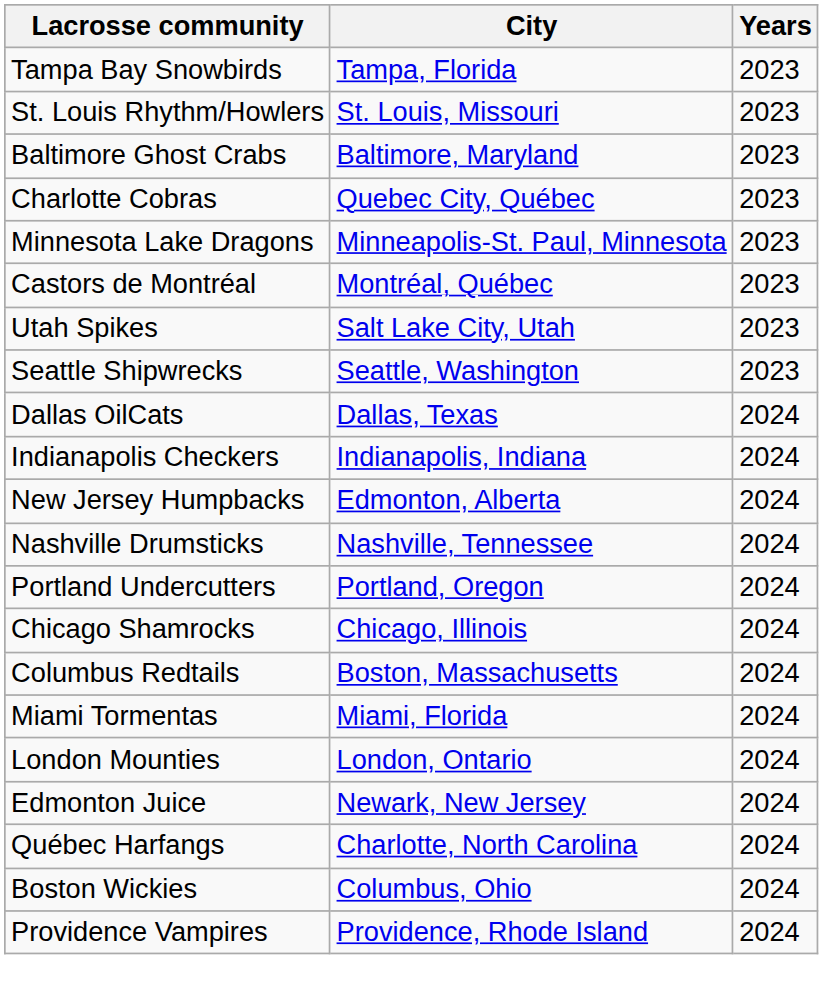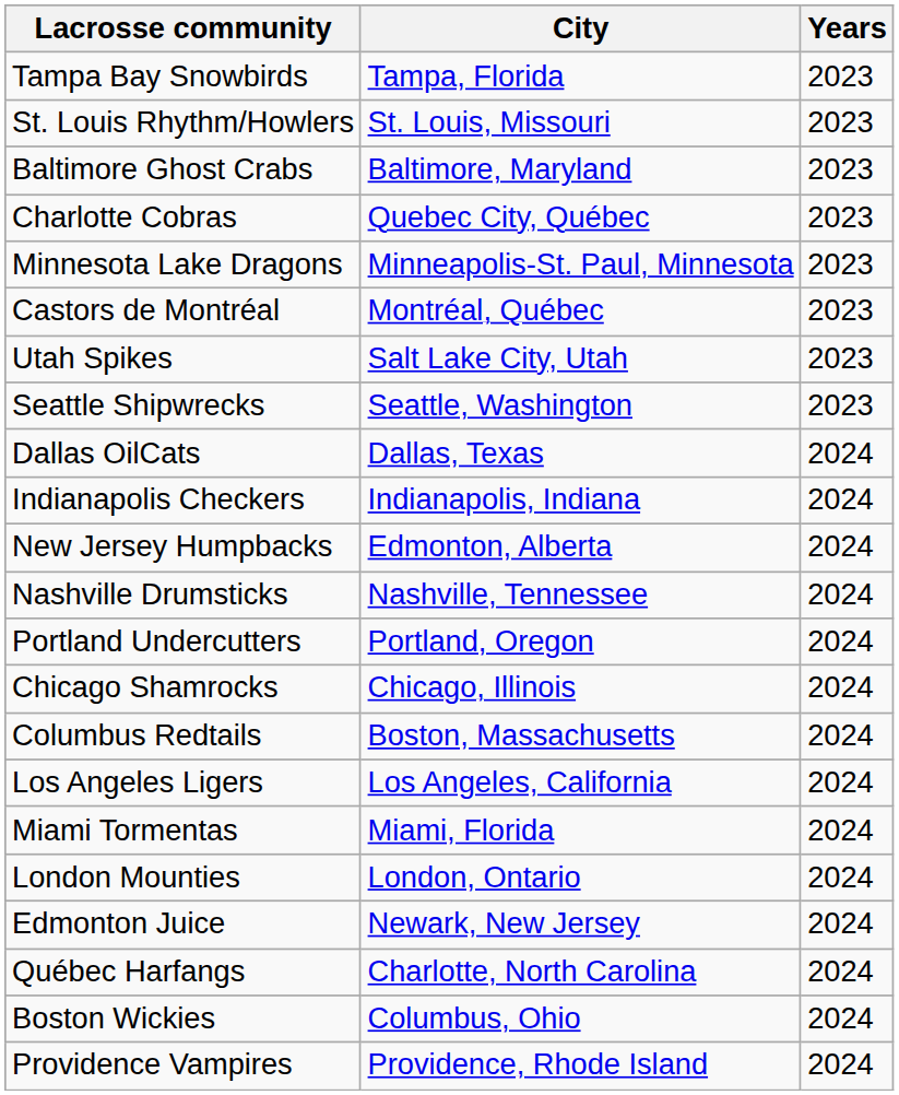 <table class="wikitable">
 <tr>
 <th>Lacrosse community</th>
 <th>City</th>
 <th>Years</th>
 </tr>
 <tr>
 <td>Tampa Bay Snowbirds</td>
 <td><a href='#'>Tampa, Florida</a></td>
 <td>2023</td>
 </tr>
 <tr>
 <td>St. Louis Rhythm/Howlers</td>
 <td><a href='#'>St. Louis, Missouri</a></td>
 <td>2023</td>
 </tr>
 <tr>
 <td>Baltimore Ghost Crabs</td>
 <td><a href='#'>Baltimore, Maryland</a></td>
 <td>2023</td>
 </tr>
 <tr>
 <td>Charlotte Cobras</td>
 <td><a href='#'>Quebec City, Québec</a></td>
 <td>2023</td>
 </tr>
 <tr>
 <td>Minnesota Lake Dragons</td>
 <td><a href='#'>Minneapolis-St. Paul, Minnesota</a></td>
 <td>2023</td>
 </tr>
 <tr>
 <td>Castors de Montréal</td>
 <td><a href='#'>Montréal, Québec</a></td>
 <td>2023</td>
 </tr>
 <tr>
 <td>Utah Spikes</td>
 <td><a href='#'>Salt Lake City, Utah</a></td>
 <td>2023</td>
 </tr>
 <tr>
 <td>Seattle Shipwrecks</td>
 <td><a href='#'>Seattle, Washington</a></td>
 <td>2023</td>
 </tr>
 <tr>
 <td>Dallas OilCats</td>
 <td><a href='#'>Dallas, Texas</a></td>
 <td>2024</td>
 </tr>
 <tr>
 <td>Indianapolis Checkers</td>
 <td><a href='#'>Indianapolis, Indiana</a></td>
 <td>2024</td>
 </tr>
 <tr>
 <td>New Jersey Humpbacks</td>
 <td><a href='#'>Edmonton, Alberta</a></td>
 <td>2024</td>
 </tr>
 <tr>
 <td>Nashville Drumsticks</td>
 <td><a href='#'>Nashville, Tennessee</a></td>
 <td>2024</td>
 </tr>
 <tr>
 <td>Portland Undercutters</td>
 <td><a href='#'>Portland, Oregon</a></td>
 <td>2024</td>
 </tr>
 <tr>
 <td>Chicago Shamrocks</td>
 <td><a href='#'>Chicago, Illinois</a></td>
 <td>2024</td>
 </tr>
 <tr>
 <td>Columbus Redtails</td>
 <td><a href='#'>Boston, Massachusetts</a></td>
 <td>2024</td>
 </tr>
 <tr>
+<td>Los Angeles Ligers</td>
+<td><a href='#'>Los Angeles, California</a></td>
+<td>2024</td>
+</tr>
+<tr>
 <td>Miami Tormentas</td>
 <td><a href='#'>Miami, Florida</a></td>
 <td>2024</td>
 </tr>
 <tr>
 <td>London Mounties</td>
 <td><a href='#'>London, Ontario</a></td>
 <td>2024</td>
 </tr>
 <tr>
 <td>Edmonton Juice</td>
 <td><a href='#'>Newark, New Jersey</a></td>
 <td>2024</td>
 </tr>
 <tr>
 <td>Québec Harfangs</td>
 <td><a href='#'>Charlotte, North Carolina</a></td>
 <td>2024</td>
 </tr>
 <tr>
 <td>Boston Wickies</td>
 <td><a href='#'>Columbus, Ohio</a></td>
 <td>2024</td>
 </tr>
 <tr>
 <td>Providence Vampires</td>
 <td><a href='#'>Providence, Rhode Island</a></td>
 <td>2024</td>
 </tr>
 </table>
